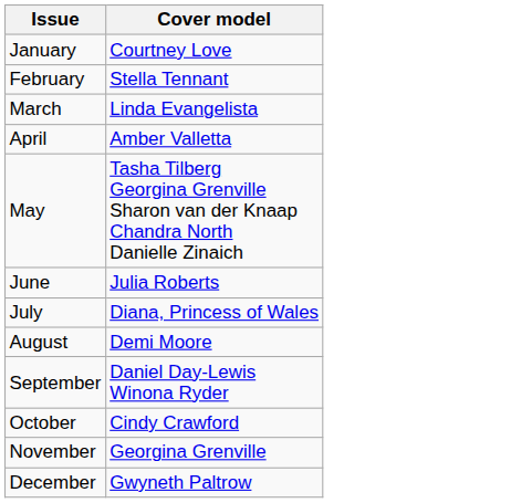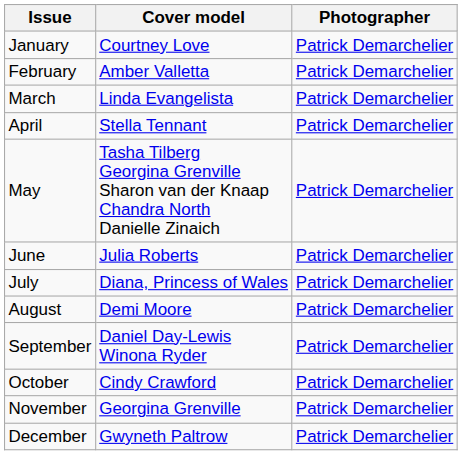 <table class="sortable wikitable">
 <tr>
 <th>Issue</th>
 <th>Cover model</th>
+<th>Photographer</th>
 </tr>
 <tr>
 <td>January</td>
 <td><a href='#'>Courtney Love</a></td>
+<td><a href='#'>Patrick Demarchelier</a></td>
 </tr>
 <tr>
 <td>February</td>
-<td><a href='#'>Stella Tennant</a></td>
+<td><a href='#'>Amber Valletta</a></td>
+<td><a href='#'>Patrick Demarchelier</a></td>
 </tr>
 <tr>
 <td>March</td>
 <td><a href='#'>Linda Evangelista</a></td>
+<td><a href='#'>Patrick Demarchelier</a></td>
 </tr>
 <tr>
 <td>April</td>
-<td><a href='#'>Amber Valletta</a></td>
+<td><a href='#'>Stella Tennant</a></td>
+<td><a href='#'>Patrick Demarchelier</a></td>
 </tr>
 <tr>
 <td>May</td>
 <td><a href='#'>Tasha Tilberg</a><br><a href='#'>Georgina Grenville</a><br>Sharon van der Knaap<br><a href='#'>Chandra North</a><br>Danielle Zinaich</td>
+<td><a href='#'>Patrick Demarchelier</a></td>
 </tr>
 <tr>
 <td>June</td>
 <td><a href='#'>Julia Roberts</a></td>
+<td><a href='#'>Patrick Demarchelier</a></td>
 </tr>
 <tr>
 <td>July</td>
 <td><a href='#'>Diana, Princess of Wales</a></td>
+<td><a href='#'>Patrick Demarchelier</a></td>
 </tr>
 <tr>
 <td>August</td>
 <td><a href='#'>Demi Moore</a></td>
+<td><a href='#'>Patrick Demarchelier</a></td>
 </tr>
 <tr>
 <td>September</td>
 <td><a href='#'>Daniel Day-Lewis</a><br><a href='#'>Winona Ryder</a></td>
+<td><a href='#'>Patrick Demarchelier</a></td>
 </tr>
 <tr>
 <td>October</td>
 <td><a href='#'>Cindy Crawford</a></td>
+<td><a href='#'>Patrick Demarchelier</a></td>
 </tr>
 <tr>
 <td>November</td>
 <td><a href='#'>Georgina Grenville</a></td>
+<td><a href='#'>Patrick Demarchelier</a></td>
 </tr>
 <tr>
 <td>December</td>
 <td><a href='#'>Gwyneth Paltrow</a></td>
+<td><a href='#'>Patrick Demarchelier</a></td>
 </tr>
 </table>
